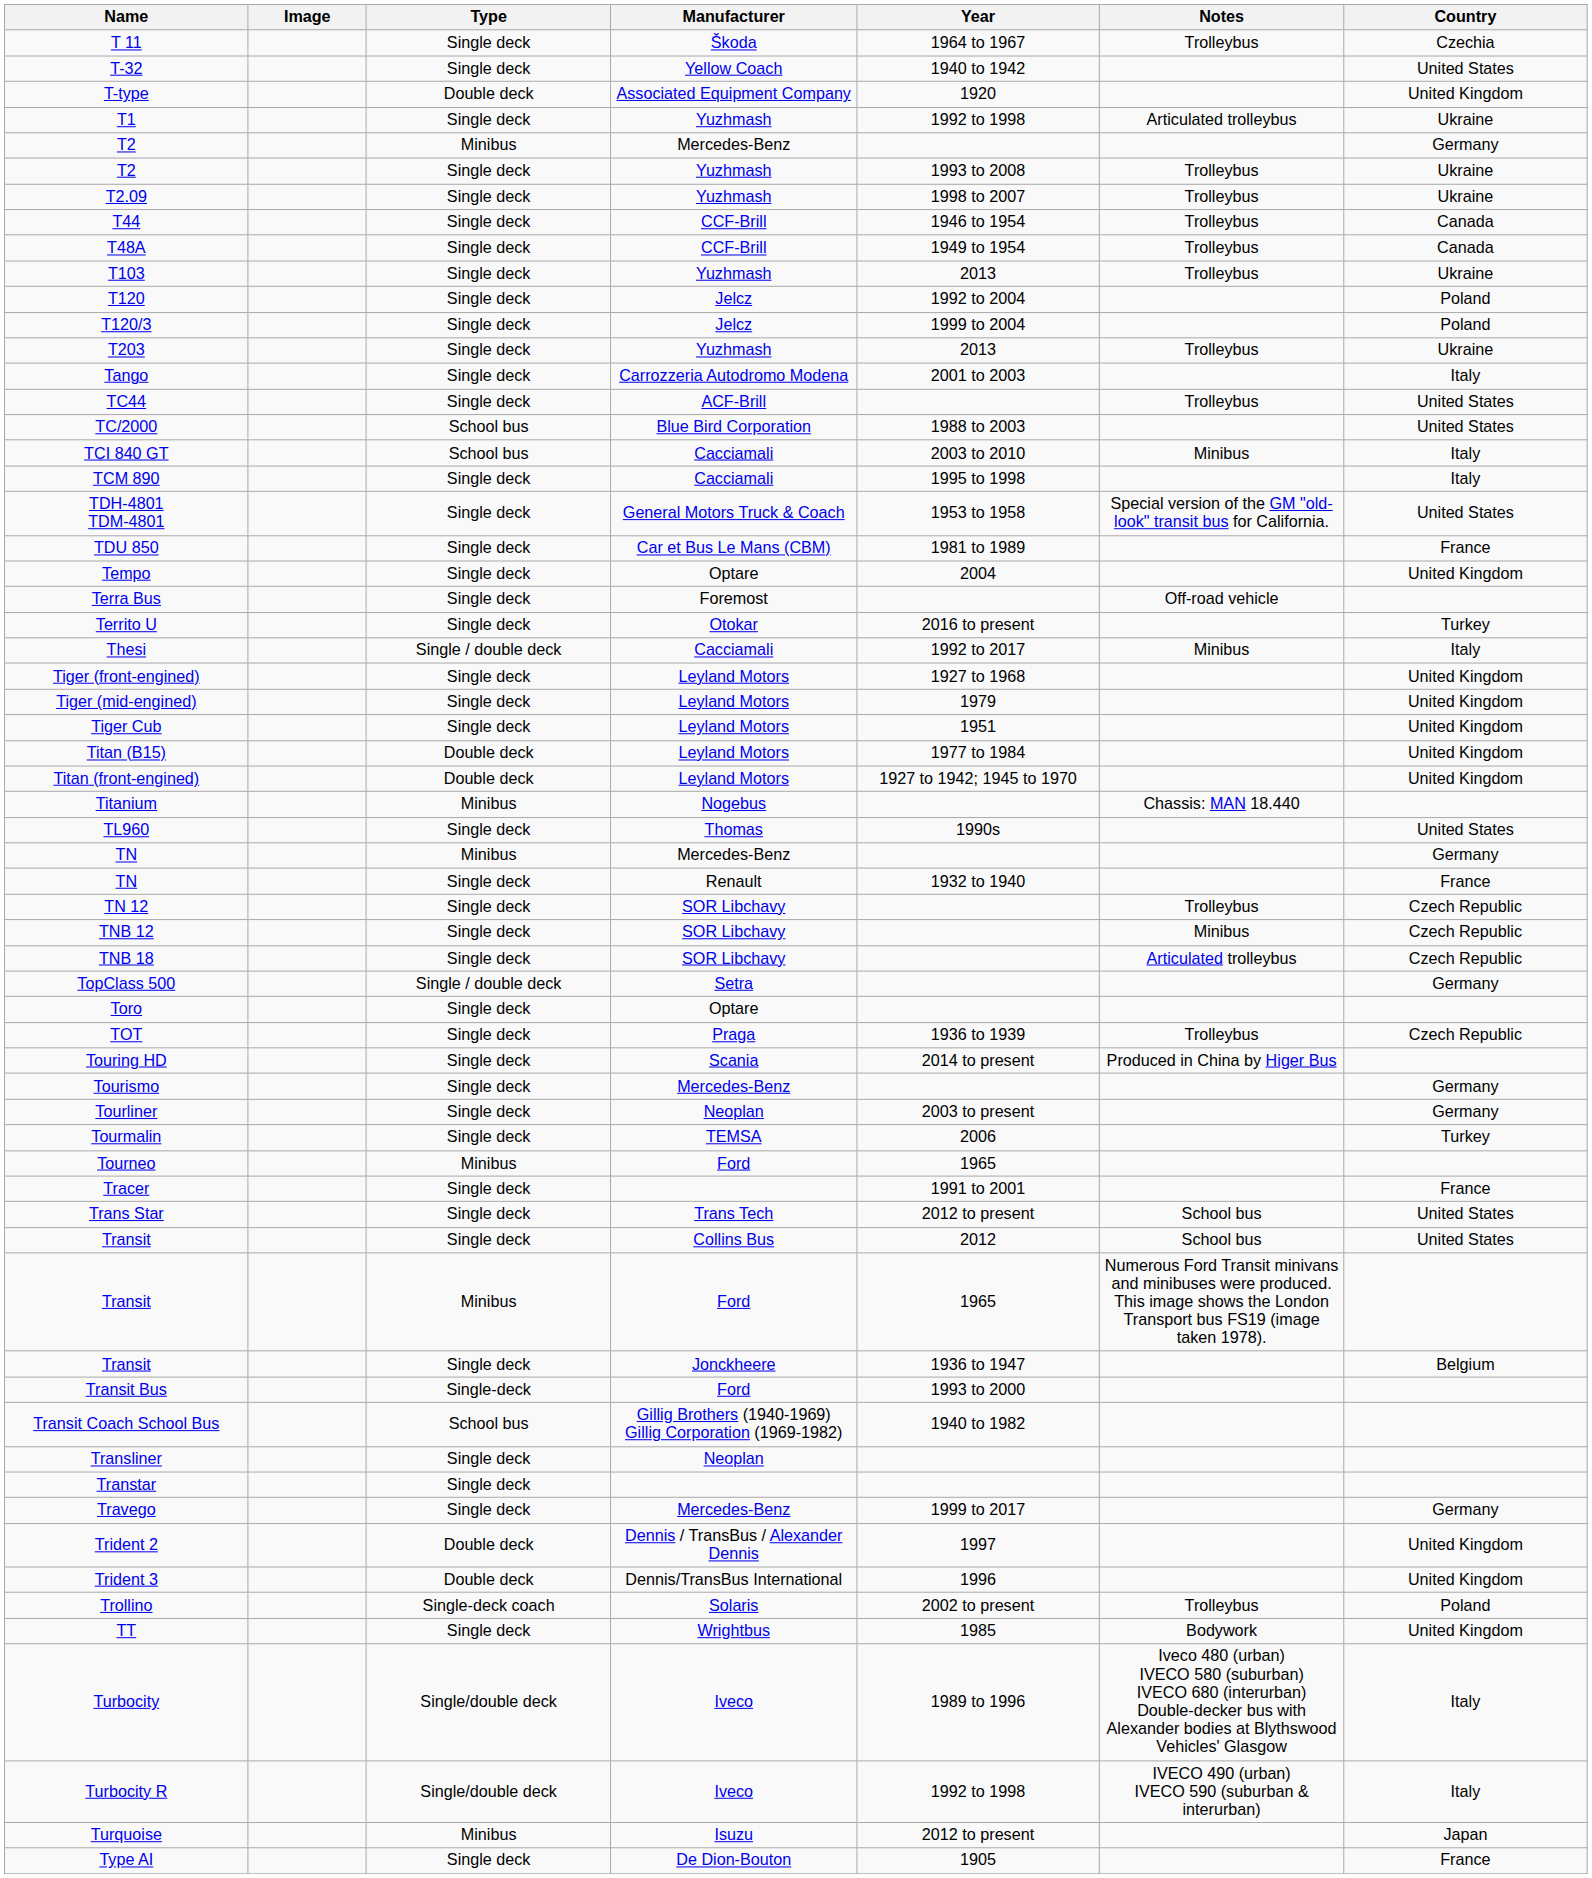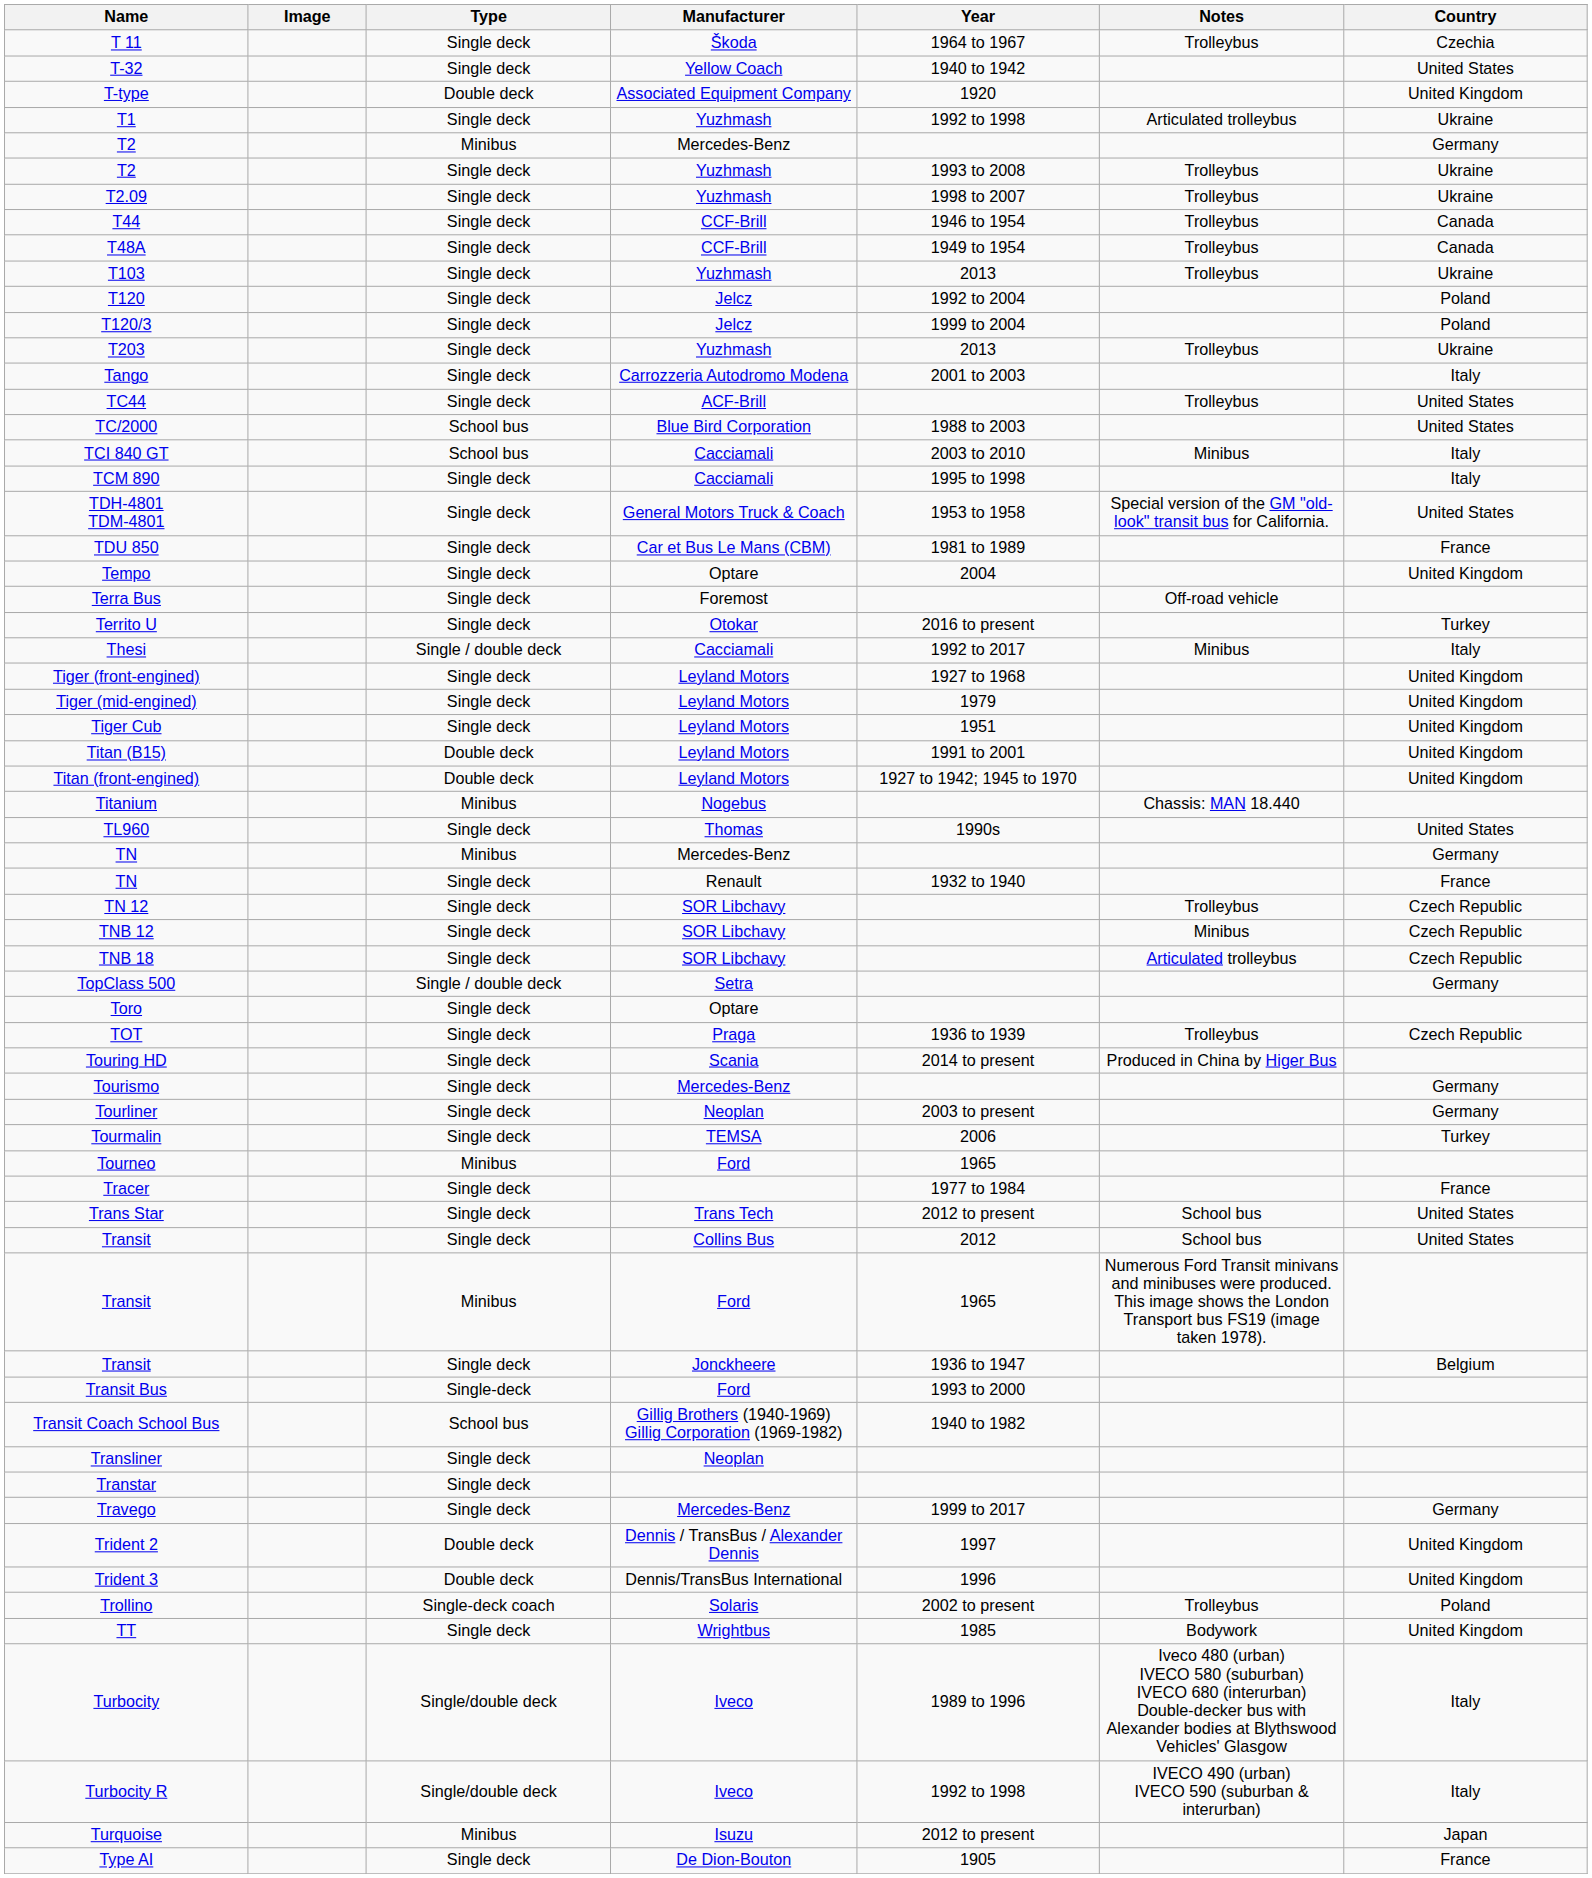 <table class="wikitable sortable sticky-header mw-datatable" style=text-align:center;>
 <tr>
 <th style="width:15em;">Name</th>
 <th style="width:7em;">Image</th>
 <th style="width:15em;">Type</th>
 <th style="width:15em;">Manufacturer</th>
 <th style="width:15em;">Year</th>
 <th class="unsortable", style="width:15em;">Notes</th>
 <th style="width:15em;">Country</th>
 </tr>
 <tr>
 <td data-sort-value="0011"><a href='#'>T 11</a></td>
 <td></td>
 <td>Single deck</td>
 <td><a href='#'>Škoda</a></td>
 <td>1964 to 1967</td>
 <td>Trolleybus</td>
 <td>Czechia</td>
 </tr>
 <tr>
 <td data-sort-value="0032"><a href='#'>T-32</a></td>
 <td></td>
 <td>Single deck</td>
 <td><a href='#'>Yellow Coach</a></td>
 <td>1940 to 1942</td>
 <td></td>
 <td>United States</td>
 </tr>
 <tr>
 <td><a href='#'>T-type</a></td>
 <td></td>
 <td>Double deck</td>
 <td><a href='#'>Associated Equipment Company</a></td>
 <td>1920</td>
 <td></td>
 <td>United Kingdom</td>
 </tr>
 <tr>
 <td><a href='#'>T1</a></td>
 <td></td>
 <td>Single deck</td>
 <td><a href='#'>Yuzhmash</a></td>
 <td>1992 to 1998</td>
 <td>Articulated trolleybus</td>
 <td>Ukraine</td>
 </tr>
 <tr>
 <td><a href='#'>T2</a></td>
 <td></td>
 <td>Minibus</td>
 <td>Mercedes-Benz</td>
 <td></td>
 <td></td>
 <td>Germany</td>
 </tr>
 <tr>
 <td><a href='#'>T2</a></td>
 <td></td>
 <td>Single deck</td>
 <td><a href='#'>Yuzhmash</a></td>
 <td>1993 to 2008</td>
 <td>Trolleybus</td>
 <td>Ukraine</td>
 </tr>
 <tr>
 <td><a href='#'>T2.09</a></td>
 <td></td>
 <td>Single deck</td>
 <td><a href='#'>Yuzhmash</a></td>
 <td>1998 to 2007</td>
 <td>Trolleybus</td>
 <td>Ukraine</td>
 </tr>
 <tr>
 <td><a href='#'>T44</a></td>
 <td></td>
 <td>Single deck</td>
 <td><a href='#'>CCF-Brill</a></td>
 <td>1946 to 1954</td>
 <td>Trolleybus</td>
 <td>Canada</td>
 </tr>
 <tr>
 <td><a href='#'>T48A</a></td>
 <td></td>
 <td>Single deck</td>
 <td><a href='#'>CCF-Brill</a></td>
 <td>1949 to 1954</td>
 <td>Trolleybus</td>
 <td>Canada</td>
 </tr>
 <tr>
 <td><a href='#'>T103</a></td>
 <td></td>
 <td>Single deck</td>
 <td><a href='#'>Yuzhmash</a></td>
 <td>2013</td>
 <td>Trolleybus</td>
 <td>Ukraine</td>
 </tr>
 <tr>
 <td><a href='#'>T120</a></td>
 <td></td>
 <td>Single deck</td>
 <td><a href='#'>Jelcz</a></td>
 <td>1992 to 2004</td>
 <td></td>
 <td>Poland</td>
 </tr>
 <tr>
 <td><a href='#'>T120/3</a></td>
 <td></td>
 <td>Single deck</td>
 <td><a href='#'>Jelcz</a></td>
 <td>1999 to 2004</td>
 <td></td>
 <td>Poland</td>
 </tr>
 <tr>
 <td><a href='#'>T203</a></td>
 <td></td>
 <td>Single deck</td>
 <td><a href='#'>Yuzhmash</a></td>
 <td>2013</td>
 <td>Trolleybus</td>
 <td>Ukraine</td>
 </tr>
 <tr>
 <td><a href='#'>Tango</a></td>
 <td></td>
 <td>Single deck</td>
 <td><a href='#'>Carrozzeria Autodromo Modena</a></td>
 <td>2001 to 2003</td>
 <td></td>
 <td>Italy</td>
 </tr>
 <tr>
 <td><a href='#'>TC44</a></td>
 <td></td>
 <td>Single deck</td>
 <td><a href='#'>ACF-Brill</a></td>
 <td></td>
 <td>Trolleybus</td>
 <td>United States</td>
 </tr>
 <tr>
 <td><a href='#'>TC/2000</a></td>
 <td></td>
 <td>School bus</td>
 <td><a href='#'>Blue Bird Corporation</a></td>
 <td>1988 to 2003</td>
 <td></td>
 <td>United States</td>
 </tr>
 <tr>
 <td><a href='#'>TCI 840 GT</a></td>
 <td></td>
 <td>School bus</td>
 <td><a href='#'>Cacciamali</a></td>
 <td>2003 to 2010</td>
 <td>Minibus</td>
 <td>Italy</td>
 </tr>
 <tr>
 <td><a href='#'>TCM 890</a></td>
 <td></td>
 <td>Single deck</td>
 <td><a href='#'>Cacciamali</a></td>
 <td>1995 to 1998</td>
 <td></td>
 <td>Italy</td>
 </tr>
 <tr>
 <td><a href='#'>TDH-4801<br>TDM-4801</a></td>
 <td></td>
 <td>Single deck</td>
 <td><a href='#'>General Motors Truck & Coach</a></td>
 <td>1953 to 1958</td>
 <td>Special version of the <a href='#'>GM "old-look" transit bus</a> for California.</td>
 <td>United States</td>
 </tr>
 <tr>
 <td><a href='#'>TDU 850</a></td>
 <td></td>
 <td>Single deck</td>
 <td><a href='#'>Car et Bus Le Mans (CBM)</a></td>
 <td>1981 to 1989</td>
 <td></td>
 <td>France</td>
 </tr>
 <tr>
 <td><a href='#'>Tempo</a></td>
 <td></td>
 <td>Single deck</td>
 <td>Optare</td>
 <td>2004</td>
 <td></td>
 <td>United Kingdom</td>
 </tr>
 <tr>
 <td><a href='#'>Terra Bus</a></td>
 <td></td>
 <td>Single deck</td>
 <td>Foremost</td>
 <td></td>
 <td>Off-road vehicle</td>
 <td></td>
 </tr>
 <tr>
 <td><a href='#'>Territo U</a></td>
 <td></td>
 <td>Single deck</td>
 <td><a href='#'>Otokar</a></td>
 <td>2016 to present</td>
 <td></td>
 <td>Turkey</td>
 </tr>
 <tr>
 <td><a href='#'>Thesi</a></td>
 <td></td>
 <td>Single / double deck</td>
 <td><a href='#'>Cacciamali</a></td>
 <td>1992 to 2017</td>
 <td>Minibus</td>
 <td>Italy</td>
 </tr>
 <tr>
 <td><a href='#'>Tiger (front-engined)</a></td>
 <td></td>
 <td>Single deck</td>
 <td><a href='#'>Leyland Motors</a></td>
 <td>1927 to 1968</td>
 <td></td>
 <td>United Kingdom</td>
 </tr>
 <tr>
 <td><a href='#'>Tiger (mid-engined)</a></td>
 <td></td>
 <td>Single deck</td>
 <td><a href='#'>Leyland Motors</a></td>
 <td>1979</td>
 <td></td>
 <td>United Kingdom</td>
 </tr>
 <tr>
 <td><a href='#'>Tiger Cub</a></td>
 <td></td>
 <td>Single deck</td>
 <td><a href='#'>Leyland Motors</a></td>
 <td>1951</td>
 <td></td>
 <td>United Kingdom</td>
 </tr>
 <tr>
 <td><a href='#'>Titan (B15)</a></td>
 <td></td>
 <td>Double deck</td>
 <td><a href='#'>Leyland Motors</a></td>
-<td>1977 to 1984</td>
+<td>1991 to 2001</td>
 <td></td>
 <td>United Kingdom</td>
 </tr>
 <tr>
 <td><a href='#'>Titan (front-engined)</a></td>
 <td></td>
 <td>Double deck</td>
 <td><a href='#'>Leyland Motors</a></td>
 <td>1927 to 1942; 1945 to 1970</td>
 <td></td>
 <td>United Kingdom</td>
 </tr>
 <tr>
 <td><a href='#'>Titanium</a></td>
 <td></td>
 <td>Minibus</td>
 <td><a href='#'>Nogebus</a></td>
 <td></td>
 <td>Chassis: <a href='#'>MAN</a> 18.440</td>
 <td></td>
 </tr>
 <tr>
 <td><a href='#'>TL960</a></td>
 <td></td>
 <td>Single deck</td>
 <td><a href='#'>Thomas</a></td>
 <td>1990s</td>
 <td></td>
 <td>United States</td>
 </tr>
 <tr>
 <td><a href='#'>TN</a></td>
 <td></td>
 <td>Minibus</td>
 <td>Mercedes-Benz</td>
 <td></td>
 <td></td>
 <td>Germany</td>
 </tr>
 <tr>
 <td><a href='#'>TN</a></td>
 <td></td>
 <td>Single deck</td>
 <td>Renault</td>
 <td>1932 to 1940</td>
 <td></td>
 <td>France</td>
 </tr>
 <tr>
 <td><a href='#'>TN 12</a></td>
 <td></td>
 <td>Single deck</td>
 <td><a href='#'>SOR Libchavy</a></td>
 <td></td>
 <td>Trolleybus</td>
 <td>Czech Republic</td>
 </tr>
 <tr>
 <td><a href='#'>TNB 12</a></td>
 <td></td>
 <td>Single deck</td>
 <td><a href='#'>SOR Libchavy</a></td>
 <td></td>
 <td>Minibus</td>
 <td>Czech Republic</td>
 </tr>
 <tr>
 <td><a href='#'>TNB 18</a></td>
 <td></td>
 <td>Single deck</td>
 <td><a href='#'>SOR Libchavy</a></td>
 <td></td>
 <td><a href='#'>Articulated</a> trolleybus</td>
 <td>Czech Republic</td>
 </tr>
 <tr>
 <td><a href='#'>TopClass 500</a></td>
 <td></td>
 <td>Single / double deck</td>
 <td><a href='#'>Setra</a></td>
 <td></td>
 <td></td>
 <td>Germany</td>
 </tr>
 <tr>
 <td><a href='#'>Toro</a></td>
 <td></td>
 <td>Single deck</td>
 <td>Optare</td>
 <td></td>
 <td></td>
 <td></td>
 </tr>
 <tr>
 <td><a href='#'>TOT</a></td>
 <td></td>
 <td>Single deck</td>
 <td><a href='#'>Praga</a></td>
 <td>1936 to 1939</td>
 <td>Trolleybus</td>
 <td>Czech Republic</td>
 </tr>
 <tr>
 <td><a href='#'>Touring HD</a></td>
 <td></td>
 <td>Single deck</td>
 <td><a href='#'>Scania</a></td>
 <td>2014 to present</td>
 <td>Produced in China by <a href='#'>Higer Bus</a></td>
 <td></td>
 </tr>
 <tr>
 <td><a href='#'>Tourismo</a></td>
 <td></td>
 <td>Single deck</td>
 <td><a href='#'>Mercedes-Benz</a></td>
 <td></td>
 <td></td>
 <td>Germany</td>
 </tr>
 <tr>
 <td><a href='#'>Tourliner</a></td>
 <td></td>
 <td>Single deck</td>
 <td><a href='#'>Neoplan</a></td>
 <td>2003 to present</td>
 <td></td>
 <td>Germany</td>
 </tr>
 <tr>
 <td><a href='#'>Tourmalin</a></td>
 <td></td>
 <td>Single deck</td>
 <td><a href='#'>TEMSA</a></td>
 <td>2006</td>
 <td></td>
 <td>Turkey</td>
 </tr>
 <tr>
 <td><a href='#'>Tourneo</a></td>
 <td></td>
 <td>Minibus</td>
 <td><a href='#'>Ford</a></td>
 <td>1965</td>
 <td></td>
 <td></td>
 </tr>
 <tr>
 <td><a href='#'>Tracer</a></td>
 <td></td>
 <td>Single deck</td>
 <td></td>
-<td>1991 to 2001</td>
+<td>1977 to 1984</td>
 <td></td>
 <td>France</td>
 </tr>
 <tr>
 <td><a href='#'>Trans Star</a></td>
 <td></td>
 <td>Single deck</td>
 <td><a href='#'>Trans Tech</a></td>
 <td>2012 to present</td>
 <td>School bus</td>
 <td>United States</td>
 </tr>
 <tr>
 <td><a href='#'>Transit</a></td>
 <td></td>
 <td>Single deck</td>
 <td><a href='#'>Collins Bus</a></td>
 <td>2012</td>
 <td>School bus</td>
 <td>United States</td>
 </tr>
 <tr>
 <td><a href='#'>Transit</a></td>
 <td></td>
 <td>Minibus</td>
 <td><a href='#'>Ford</a></td>
 <td>1965</td>
 <td>Numerous Ford Transit minivans and minibuses were produced. This image shows the London Transport bus FS19 (image taken 1978).</td>
 <td></td>
 </tr>
 <tr>
 <td><a href='#'>Transit</a></td>
 <td></td>
 <td>Single deck</td>
 <td><a href='#'>Jonckheere</a></td>
 <td>1936 to 1947</td>
 <td></td>
 <td>Belgium</td>
 </tr>
 <tr>
 <td><a href='#'>Transit Bus</a></td>
 <td></td>
 <td>Single-deck</td>
 <td><a href='#'>Ford</a></td>
 <td>1993 to 2000</td>
 <td></td>
 <td></td>
 </tr>
 <tr>
 <td><a href='#'>Transit Coach School Bus</a></td>
 <td></td>
 <td>School bus</td>
 <td><a href='#'>Gillig Brothers</a> (1940-1969)<br><a href='#'>Gillig Corporation</a> (1969-1982)</td>
 <td>1940 to 1982</td>
 <td></td>
 <td></td>
 </tr>
 <tr>
 <td><a href='#'>Transliner</a></td>
 <td></td>
 <td>Single deck</td>
 <td><a href='#'>Neoplan</a></td>
 <td></td>
 <td></td>
 <td></td>
 </tr>
 <tr>
 <td><a href='#'>Transtar</a></td>
 <td></td>
 <td>Single deck</td>
 <td></td>
 <td></td>
 <td></td>
 <td></td>
 </tr>
 <tr>
 <td><a href='#'>Travego</a></td>
 <td></td>
 <td>Single deck</td>
 <td><a href='#'>Mercedes-Benz</a></td>
 <td>1999 to 2017</td>
 <td></td>
 <td>Germany</td>
 </tr>
 <tr>
 <td><a href='#'>Trident 2</a></td>
 <td></td>
 <td>Double deck</td>
 <td><a href='#'>Dennis</a> / TransBus / <a href='#'>Alexander Dennis</a></td>
 <td>1997</td>
 <td></td>
 <td>United Kingdom</td>
 </tr>
 <tr>
 <td><a href='#'>Trident 3</a></td>
 <td></td>
 <td>Double deck</td>
 <td>Dennis/TransBus International</td>
 <td>1996</td>
 <td></td>
 <td>United Kingdom</td>
 </tr>
 <tr>
 <td><a href='#'>Trollino</a></td>
 <td></td>
 <td>Single-deck coach</td>
 <td><a href='#'>Solaris</a></td>
 <td>2002 to present</td>
 <td>Trolleybus</td>
 <td>Poland</td>
 </tr>
 <tr>
 <td><a href='#'>TT</a></td>
 <td></td>
 <td>Single deck</td>
 <td><a href='#'>Wrightbus</a></td>
 <td>1985</td>
 <td>Bodywork</td>
 <td>United Kingdom</td>
 </tr>
 <tr>
 <td><a href='#'>Turbocity</a></td>
 <td></td>
 <td>Single/double deck</td>
 <td><a href='#'>Iveco</a></td>
 <td>1989 to 1996</td>
 <td>Iveco 480 (urban)<br>IVECO 580 (suburban)<br>IVECO 680 (interurban)<br>Double-decker bus with Alexander bodies at Blythswood Vehicles' Glasgow</td>
 <td>Italy</td>
 </tr>
 <tr>
 <td><a href='#'>Turbocity R</a></td>
 <td></td>
 <td>Single/double deck</td>
 <td><a href='#'>Iveco</a></td>
 <td>1992 to 1998</td>
 <td>IVECO 490 (urban)<br>IVECO 590 (suburban & interurban)</td>
 <td>Italy</td>
 </tr>
 <tr>
 <td><a href='#'>Turquoise</a></td>
 <td></td>
 <td>Minibus</td>
 <td><a href='#'>Isuzu</a></td>
 <td>2012 to present</td>
 <td></td>
 <td>Japan</td>
 </tr>
 <tr>
 <td><a href='#'>Type AI</a></td>
 <td></td>
 <td>Single deck</td>
 <td><a href='#'>De Dion-Bouton</a></td>
 <td>1905</td>
 <td></td>
 <td>France</td>
 </tr>
 <tr>
 </tr>
 </table>
